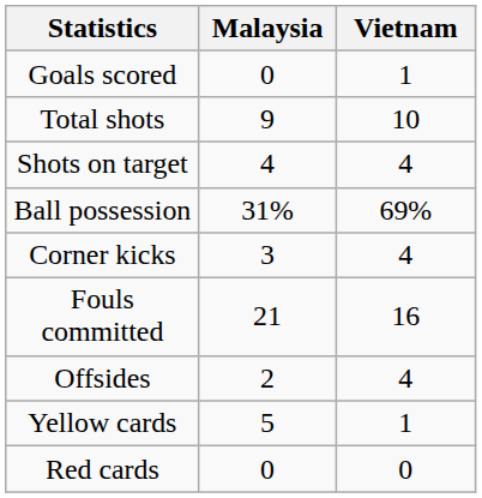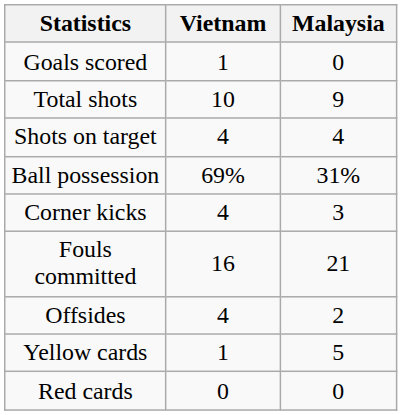 <table class="wikitable" style="margin:1em auto; text-align:center;">
 <tr>
 <th scope=col width=100>Statistics</th>
+<th scope=col width=70>Vietnam</th>
 <th scope=col width=70>Malaysia</th>
-<th scope=col width=70>Vietnam</th>
 </tr>
 <tr>
 <td>Goals scored</td>
+<td>1</td>
 <td>0</td>
-<td>1</td>
 </tr>
 <tr>
 <td>Total shots</td>
+<td>10</td>
 <td>9</td>
-<td>10</td>
 </tr>
 <tr>
 <td>Shots on target</td>
 <td>4</td>
 <td>4</td>
 </tr>
 <tr>
 <td>Ball possession</td>
+<td>69%</td>
 <td>31%</td>
-<td>69%</td>
 </tr>
 <tr>
 <td>Corner kicks</td>
+<td>4</td>
 <td>3</td>
-<td>4</td>
 </tr>
 <tr>
 <td>Fouls committed</td>
+<td>16</td>
 <td>21</td>
-<td>16</td>
 </tr>
 <tr>
 <td>Offsides</td>
+<td>4</td>
 <td>2</td>
-<td>4</td>
 </tr>
 <tr>
 <td>Yellow cards</td>
+<td>1</td>
 <td>5</td>
-<td>1</td>
 </tr>
 <tr>
 <td>Red cards</td>
 <td>0</td>
 <td>0</td>
 </tr>
 </table>
